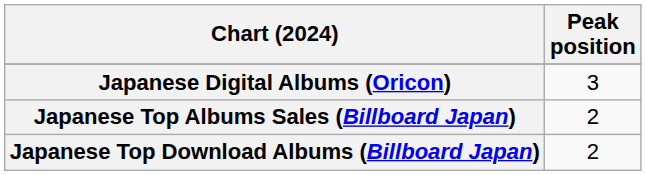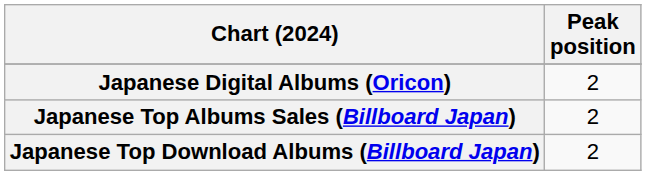 <table class="wikitable sortable plainrowheaders" style="text-align:center">
 <tr>
 <th scope="col">Chart (2024)</th>
 <th scope="col">Peak<br>position</th>
 </tr>
 <tr>
 </tr>
 <tr>
 <th scope="row">Japanese Digital Albums (<a href='#'>Oricon</a>)</th>
-<td>3</td>
+<td>2</td>
 </tr>
 <tr>
 <th scope="row">Japanese Top Albums Sales (<em><a href='#'>Billboard Japan</a></em>)</th>
 <td>2</td>
 </tr>
 <tr>
 <th scope="row">Japanese Top Download Albums (<em><a href='#'>Billboard Japan</a></em>)</th>
 <td>2</td>
 </tr>
 </table>
